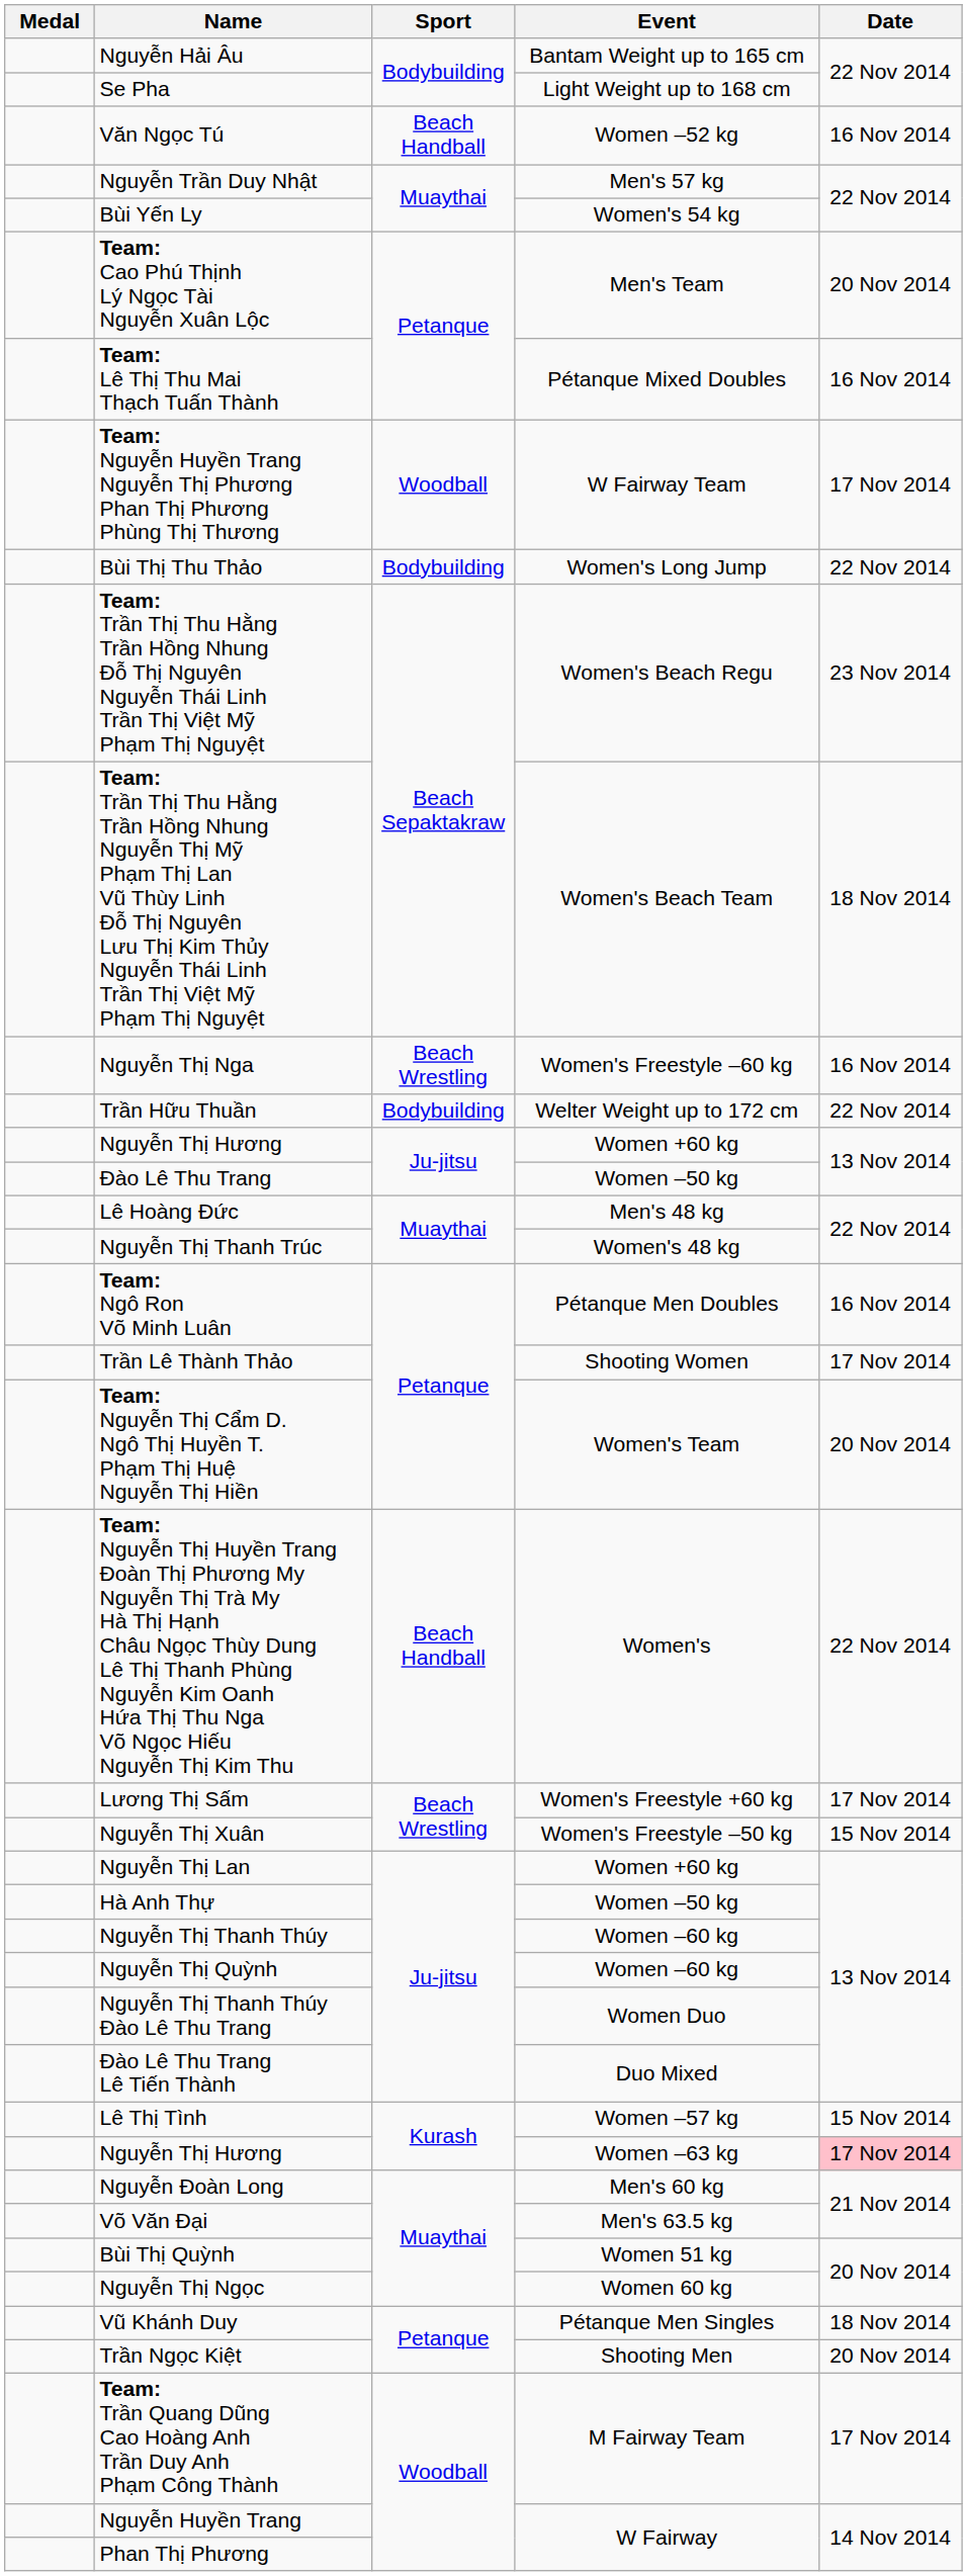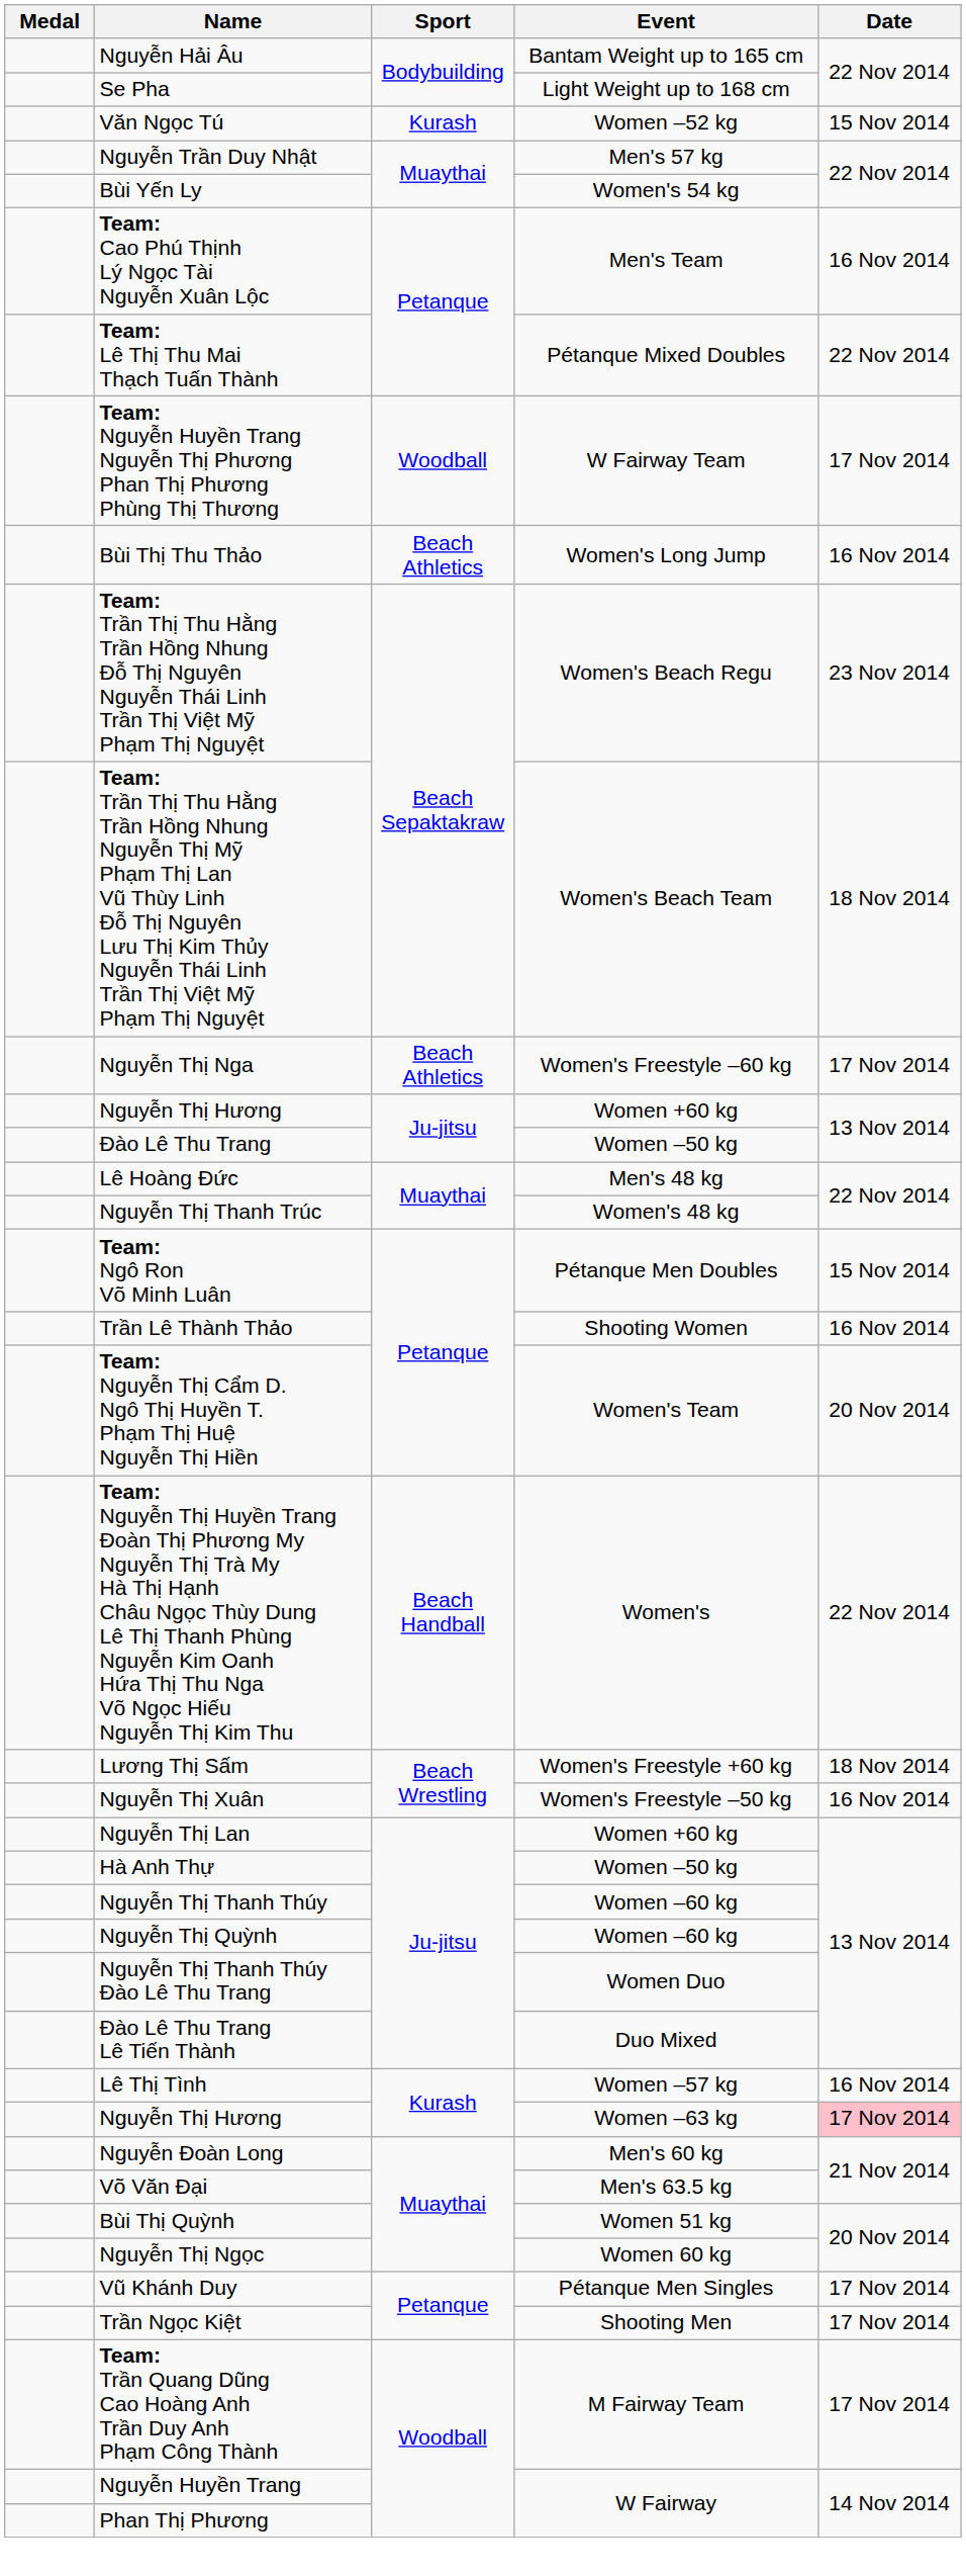 <table class="wikitable sortable" style="font-size:100%; text-align:center;">
 <tr>
 <th width="60">Medal</th>
 <th width="200">Name</th>
 <th width="100">Sport</th>
 <th width="220">Event</th>
 <th width="100">Date</th>
 </tr>
 <tr>
 <td></td>
 <td align=left>Nguyễn Hải Âu</td>
 <td rowspan=2><a href='#'>Bodybuilding</a></td>
 <td>Bantam Weight up to 165 cm</td>
 <td rowspan=2>22 Nov 2014</td>
 </tr>
 <tr>
 <td></td>
 <td align=left>Se Pha</td>
 <td>Light Weight up to 168 cm</td>
 </tr>
 <tr>
 <td></td>
 <td align=left>Văn Ngọc Tú</td>
-<td><a href='#'>Beach Handball</a></td>
+<td><a href='#'>Kurash</a></td>
 <td>Women –52 kg</td>
-<td>16 Nov 2014</td>
+<td>15 Nov 2014</td>
 </tr>
 <tr>
 <td></td>
 <td align=left>Nguyễn Trần Duy Nhật</td>
 <td rowspan=2><a href='#'>Muaythai</a></td>
 <td>Men's 57 kg</td>
 <td rowspan=2>22 Nov 2014</td>
 </tr>
 <tr>
 <td></td>
 <td align=left>Bùi Yến Ly</td>
 <td>Women's 54 kg</td>
 </tr>
 <tr>
 <td></td>
 <td align=left><strong>Team:</strong><br>Cao Phú Thịnh<br>Lý Ngọc Tài<br>Nguyễn Xuân Lộc</td>
 <td rowspan=2><a href='#'>Petanque</a></td>
 <td>Men's Team</td>
-<td>20 Nov 2014</td>
+<td>16 Nov 2014</td>
 </tr>
 <tr>
 <td></td>
 <td align=left><strong>Team:</strong><br>Lê Thị Thu Mai<br>Thạch Tuấn Thành</td>
 <td>Pétanque Mixed Doubles</td>
-<td>16 Nov 2014</td>
+<td>22 Nov 2014</td>
 </tr>
 <tr>
 <td></td>
 <td align=left><strong>Team:</strong><br>Nguyễn Huyền Trang<br>Nguyễn Thị Phương<br>Phan Thị Phương<br>Phùng Thị Thương</td>
 <td><a href='#'>Woodball</a></td>
 <td>W Fairway Team</td>
 <td>17 Nov 2014</td>
 </tr>
 <tr>
 <td></td>
 <td align=left>Bùi Thị Thu Thảo</td>
-<td><a href='#'>Bodybuilding</a></td>
+<td><a href='#'>Beach Athletics</a></td>
 <td>Women's Long Jump</td>
-<td>22 Nov 2014</td>
+<td>16 Nov 2014</td>
 </tr>
 <tr>
 <td></td>
 <td align=left><strong>Team:</strong><br>Trần Thị Thu Hằng<br>Trần Hồng Nhung<br>Đỗ Thị Nguyên<br>Nguyễn Thái Linh<br>Trần Thị Việt Mỹ<br>Phạm Thị Nguyệt</td>
 <td rowspan=2><a href='#'>Beach Sepaktakraw</a></td>
 <td>Women's Beach Regu</td>
 <td>23 Nov 2014</td>
 </tr>
 <tr>
 <td></td>
 <td align=left><strong>Team:</strong><br>Trần Thị Thu Hằng<br>Trần Hồng Nhung<br>Nguyễn Thị Mỹ<br>Phạm Thị Lan<br>Vũ Thùy Linh<br>Đỗ Thị Nguyên<br>Lưu Thị Kim Thủy<br>Nguyễn Thái Linh<br>Trần Thị Việt Mỹ<br>Phạm Thị Nguyệt</td>
 <td>Women's Beach Team</td>
 <td>18 Nov 2014</td>
 </tr>
 <tr>
 <td></td>
 <td align=left>Nguyễn Thị Nga</td>
-<td><a href='#'>Beach Wrestling</a></td>
+<td><a href='#'>Beach Athletics</a></td>
 <td>Women's Freestyle –60 kg</td>
-<td>16 Nov 2014</td>
-</tr>
-<tr>
-<td></td>
-<td align=left>Trần Hữu Thuần</td>
-<td><a href='#'>Bodybuilding</a></td>
-<td>Welter Weight up to 172 cm</td>
-<td>22 Nov 2014</td>
+<td>17 Nov 2014</td>
 </tr>
 <tr>
 <td></td>
 <td align=left>Nguyễn Thị Hương</td>
 <td rowspan=2><a href='#'>Ju-jitsu</a></td>
 <td>Women +60 kg</td>
 <td rowspan=2>13 Nov 2014</td>
 </tr>
 <tr>
 <td></td>
 <td align=left>Đào Lê Thu Trang</td>
 <td>Women –50 kg</td>
 </tr>
 <tr>
 <td></td>
 <td align=left>Lê Hoàng Đức</td>
 <td rowspan=2><a href='#'>Muaythai</a></td>
 <td>Men's 48 kg</td>
 <td rowspan=2>22 Nov 2014</td>
 </tr>
 <tr>
 <td></td>
 <td align=left>Nguyễn Thị Thanh Trúc</td>
 <td>Women's 48 kg</td>
 </tr>
 <tr>
 <td></td>
 <td align=left><strong>Team:</strong><br>Ngô Ron<br>Võ Minh Luân</td>
 <td rowspan=3><a href='#'>Petanque</a></td>
 <td>Pétanque Men Doubles</td>
-<td>16 Nov 2014</td>
+<td>15 Nov 2014</td>
 </tr>
 <tr>
 <td></td>
 <td align=left>Trần Lê Thành Thảo</td>
 <td>Shooting Women</td>
-<td>17 Nov 2014</td>
+<td>16 Nov 2014</td>
 </tr>
 <tr>
 <td></td>
 <td align=left><strong>Team:</strong><br>Nguyễn Thị Cẩm D.<br>Ngô Thị Huyền T.<br>Phạm Thị Huệ<br>Nguyễn Thị Hiền</td>
 <td>Women's Team</td>
 <td>20 Nov 2014</td>
 </tr>
 <tr>
 <td></td>
 <td align=left><strong>Team:</strong><br>Nguyễn Thị Huyền Trang<br>Đoàn Thị Phương My<br>Nguyễn Thị Trà My<br>Hà Thị Hạnh<br>Châu Ngọc Thùy Dung<br>Lê Thị Thanh Phùng<br>Nguyễn Kim Oanh<br>Hứa Thị Thu Nga<br>Võ Ngọc Hiếu<br>Nguyễn Thị Kim Thu</td>
 <td><a href='#'>Beach Handball</a></td>
 <td>Women's</td>
 <td>22 Nov 2014</td>
 </tr>
 <tr>
 <td></td>
 <td align=left>Lương Thị Sấm</td>
 <td rowspan=2><a href='#'>Beach Wrestling</a></td>
 <td>Women's Freestyle +60 kg</td>
-<td>17 Nov 2014</td>
+<td>18 Nov 2014</td>
 </tr>
 <tr>
 <td></td>
 <td align=left>Nguyễn Thị Xuân</td>
 <td>Women's Freestyle –50 kg</td>
-<td>15 Nov 2014</td>
+<td>16 Nov 2014</td>
 </tr>
 <tr>
 <td></td>
 <td align=left>Nguyễn Thị Lan</td>
 <td rowspan=6><a href='#'>Ju-jitsu</a></td>
 <td>Women +60 kg</td>
 <td rowspan=6>13 Nov 2014</td>
 </tr>
 <tr>
 <td></td>
 <td align=left>Hà Anh Thự</td>
 <td>Women –50 kg</td>
 </tr>
 <tr>
 <td></td>
 <td align=left>Nguyễn Thị Thanh Thúy</td>
 <td>Women –60 kg</td>
 </tr>
 <tr>
 <td></td>
 <td align=left>Nguyễn Thị Quỳnh</td>
 <td>Women –60 kg</td>
 </tr>
 <tr>
 <td></td>
 <td align=left>Nguyễn Thị Thanh Thúy<br>Đào Lê Thu Trang</td>
 <td>Women Duo</td>
 </tr>
 <tr>
 <td></td>
 <td align=left>Đào Lê Thu Trang<br>Lê Tiến Thành</td>
 <td>Duo Mixed</td>
 </tr>
 <tr>
 <td></td>
 <td align=left>Lê Thị Tình</td>
 <td rowspan=2><a href='#'>Kurash</a></td>
 <td>Women –57 kg</td>
-<td>15 Nov 2014</td>
+<td>16 Nov 2014</td>
 </tr>
 <tr>
 <td></td>
 <td align=left>Nguyễn Thị Hương</td>
 <td>Women –63 kg</td>
 <td style="background: pink;">17 Nov 2014</td>
 </tr>
 <tr>
 <td></td>
 <td align=left>Nguyễn Đoàn Long</td>
 <td rowspan=4><a href='#'>Muaythai</a></td>
 <td>Men's 60 kg</td>
 <td rowspan=2>21 Nov 2014</td>
 </tr>
 <tr>
 <td></td>
 <td align=left>Võ Văn Đại</td>
 <td>Men's 63.5 kg</td>
 </tr>
 <tr>
 <td></td>
 <td align=left>Bùi Thị Quỳnh</td>
 <td>Women 51 kg</td>
 <td rowspan=2>20 Nov 2014</td>
 </tr>
 <tr>
 <td></td>
 <td align=left>Nguyễn Thị Ngọc</td>
 <td>Women 60 kg</td>
 </tr>
 <tr>
 <td></td>
 <td align=left>Vũ Khánh Duy</td>
 <td rowspan=2><a href='#'>Petanque</a></td>
 <td>Pétanque Men Singles</td>
-<td>18 Nov 2014</td>
+<td>17 Nov 2014</td>
 </tr>
 <tr>
 <td></td>
 <td align=left>Trần Ngọc Kiệt</td>
 <td>Shooting Men</td>
-<td>20 Nov 2014</td>
+<td>17 Nov 2014</td>
 </tr>
 <tr>
 <td></td>
 <td align=left><strong>Team:</strong><br>Trần Quang Dũng<br>Cao Hoàng Anh<br>Trần Duy Anh<br>Phạm Công Thành</td>
 <td rowspan=3><a href='#'>Woodball</a></td>
 <td>M Fairway Team</td>
 <td>17 Nov 2014</td>
 </tr>
 <tr>
 <td></td>
 <td align=left>Nguyễn Huyền Trang</td>
 <td rowspan=2>W Fairway</td>
 <td rowspan=2>14 Nov 2014</td>
 </tr>
 <tr>
 <td></td>
 <td align=left>Phan Thị Phương</td>
 </tr>
 </table>
